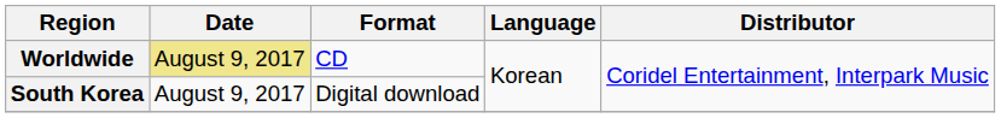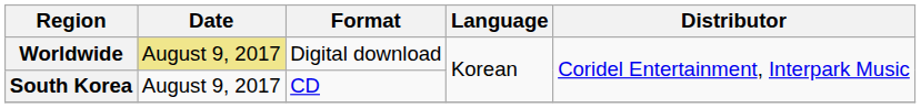 <table class="wikitable plainrowheaders">
 <tr>
 <th>Region</th>
 <th>Date</th>
 <th>Format</th>
 <th>Language</th>
 <th>Distributor</th>
 </tr>
 <tr>
 <th scope="row">Worldwide</th>
 <td style="background: khaki;">August 9, 2017</td>
-<td><a href='#'>CD</a></td>
+<td>Digital download</td>
 <td rowspan="2">Korean</td>
 <td rowspan="2"><a href='#'>Coridel Entertainment</a>, <a href='#'>Interpark Music</a></td>
 </tr>
 <tr>
 <th scope="row">South Korea</th>
 <td>August 9, 2017</td>
-<td>Digital download</td>
+<td><a href='#'>CD</a></td>
 </tr>
 <tr>
 </tr>
 </table>
